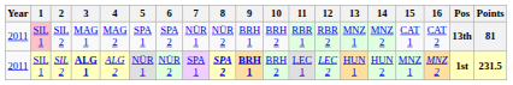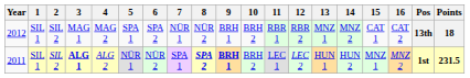 <table class="wikitable" style="text-align:center; font-size:85%">
 <tr>
 <th>Year</th>
 <th>1</th>
 <th>2</th>
 <th>3</th>
 <th>4</th>
 <th>5</th>
 <th>6</th>
 <th>7</th>
 <th>8</th>
 <th>9</th>
 <th>10</th>
 <th>11</th>
 <th>12</th>
 <th>13</th>
 <th>14</th>
 <th>15</th>
 <th>16</th>
 <th>Pos</th>
 <th>Points</th>
 </tr>
 <tr>
-<td><a href='#'>2011</a></td>
-<td style="background: pink;"><a href='#'>SIL<br>1</a></td>
+<td><a href='#'>2012</a></td>
+<td><a href='#'>SIL<br>1</a></td>
 <td><a href='#'>SIL<br>2</a></td>
 <td><a href='#'>MAG<br>1</a></td>
 <td><a href='#'>MAG<br>2</a></td>
 <td><a href='#'>SPA<br>1</a></td>
 <td><a href='#'>SPA<br>2</a></td>
 <td><a href='#'>NÜR<br>1</a></td>
 <td><a href='#'>NÜR<br>2</a></td>
 <td><a href='#'>BRH<br>1</a></td>
 <td><a href='#'>BRH<br>2</a></td>
 <td style="background:#DFFFDF;"><a href='#'>RBR<br>1</a><br></td>
 <td style="background:#DFFFDF;"><a href='#'>RBR<br>2</a><br></td>
 <td style="background:#DFFFDF;"><a href='#'>MNZ<br>1</a><br></td>
 <td style="background:#DFFFDF;"><a href='#'>MNZ<br>2</a><br></td>
 <td><a href='#'>CAT<br>1</a></td>
 <td><a href='#'>CAT<br>2</a></td>
 <th>13th</th>
-<th>81</th>
+<th>18</th>
 </tr>
 <tr>
 <td><a href='#'>2011</a></td>
 <td style="background:#ffffbf;"><a href='#'>SIL<br>1</a><br></td>
 <td style="background:#ffffbf;"><em><a href='#'>SIL<br>2</a></em><br></td>
 <td style="background:#ffffbf;"><strong><a href='#'>ALG<br>1</a></strong><br></td>
 <td style="background:#ffffbf;"><em><a href='#'>ALG<br>2</a></em><br></td>
 <td style="background:#DFDFDF;"><a href='#'>NÜR<br>1</a><br></td>
 <td style="background:#DFFFDF;"><a href='#'>NÜR<br>2</a><br></td>
 <td style="background:#EFCFFF;"><a href='#'>SPA<br>1</a><br></td>
 <td style="background:#ffffbf;"><strong><em><a href='#'>SPA<br>2</a></em></strong><br></td>
 <td style="background:#FFDF9F;"><strong><a href='#'>BRH<br>1</a></strong><br></td>
 <td style="background:#DFFFDF;"><a href='#'>BRH<br>2</a><br></td>
 <td style="background:#DFDFDF;"><a href='#'>LEC<br>1</a><br></td>
 <td style="background:#DFFFDF;"><em><a href='#'>LEC<br>2</a></em><br></td>
 <td style="background:#FFDF9F;"><a href='#'>HUN<br>1</a><br></td>
 <td style="background:#DFFFDF;"><a href='#'>HUN<br>2</a><br></td>
 <td style="background:#DFFFDF;"><a href='#'>MNZ<br>1</a><br></td>
 <td style="background:#FFDF9F;"><em><a href='#'>MNZ<br>2</a></em><br></td>
 <td style="background:#ffffbf;"><strong>1st</strong></td>
 <td style="background:#ffffbf;"><strong>231.5</strong></td>
 </tr>
 </table>
